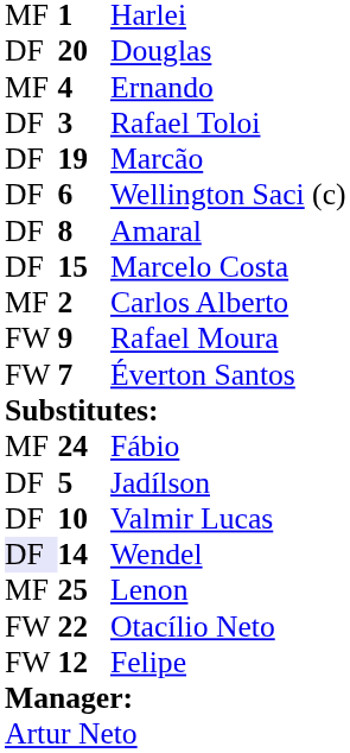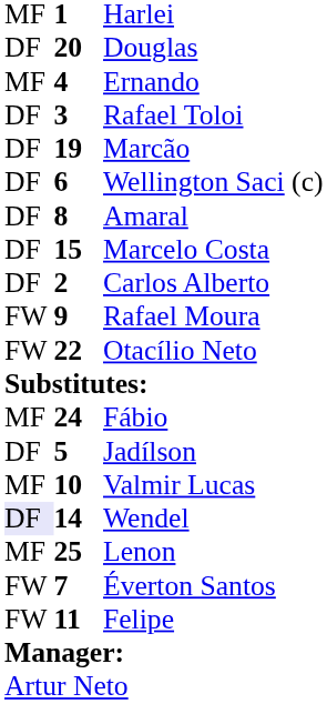 <table style="font-size: 90%" cellspacing="0" cellpadding="0">
 <tr>
 <td colspan="4"></td>
 </tr>
 <tr>
 <th width=25></th>
 <th width=25></th>
 </tr>
 <tr>
 <td>MF</td>
 <td><strong>1</strong></td>
 <td> <a href='#'>Harlei</a></td>
 </tr>
 <tr>
 <td>DF</td>
 <td><strong>20</strong></td>
 <td> <a href='#'>Douglas</a></td>
 </tr>
 <tr>
 <td>MF</td>
 <td><strong>4</strong></td>
 <td> <a href='#'>Ernando</a></td>
 </tr>
 <tr>
 <td>DF</td>
 <td><strong>3</strong></td>
 <td> <a href='#'>Rafael Toloi</a></td>
 </tr>
 <tr>
 <td>DF</td>
 <td><strong>19</strong></td>
 <td> <a href='#'>Marcão</a></td>
 </tr>
 <tr>
 <td>DF</td>
 <td><strong>6</strong></td>
 <td> <a href='#'>Wellington Saci</a> (c)</td>
 </tr>
 <tr>
 <td>DF</td>
 <td><strong>8</strong></td>
 <td> <a href='#'>Amaral</a></td>
 </tr>
 <tr>
 <td>DF</td>
 <td><strong>15</strong></td>
 <td> <a href='#'>Marcelo Costa</a></td>
 <td></td>
 <td></td>
 </tr>
 <tr>
-<td>MF</td>
+<td>DF</td>
 <td><strong>2</strong></td>
 <td> <a href='#'>Carlos Alberto</a></td>
 <td></td>
 </tr>
 <tr>
 <td>FW</td>
 <td><strong>9</strong></td>
 <td> <a href='#'>Rafael Moura</a></td>
 </tr>
 <tr>
 <td>FW</td>
-<td><strong>7</strong></td>
-<td> <a href='#'>Éverton Santos</a></td>
+<td><strong>22</strong></td>
+<td> <a href='#'>Otacílio Neto</a></td>
 <td></td>
 <td></td>
 </tr>
 <tr>
 <td colspan=3><strong>Substitutes:</strong></td>
 </tr>
 <tr>
 <td>MF</td>
 <td><strong>24</strong></td>
 <td> <a href='#'>Fábio</a></td>
 </tr>
 <tr>
 <td>DF</td>
 <td><strong>5</strong></td>
 <td> <a href='#'>Jadílson</a></td>
 </tr>
 <tr>
-<td>DF</td>
+<td>MF</td>
 <td><strong>10</strong></td>
 <td> <a href='#'>Valmir Lucas</a></td>
 </tr>
 <tr>
 <td style="background: lavender;">DF</td>
 <td><strong>14</strong></td>
 <td> <a href='#'>Wendel</a></td>
 </tr>
 <tr>
 <td>MF</td>
 <td><strong>25</strong></td>
 <td> <a href='#'>Lenon</a></td>
 </tr>
 <tr>
 <td>FW</td>
-<td><strong>22</strong></td>
-<td> <a href='#'>Otacílio Neto</a></td>
+<td><strong>7</strong></td>
+<td> <a href='#'>Éverton Santos</a></td>
 <td></td>
 <td></td>
 </tr>
 <tr>
 <td>FW</td>
-<td><strong>12</strong></td>
+<td><strong>11</strong></td>
 <td> <a href='#'>Felipe</a></td>
 <td></td>
 <td></td>
 </tr>
 <tr>
 <td colspan=3><strong>Manager:</strong></td>
 </tr>
 <tr>
 <td colspan=4> <a href='#'>Artur Neto</a></td>
 </tr>
 </table>
